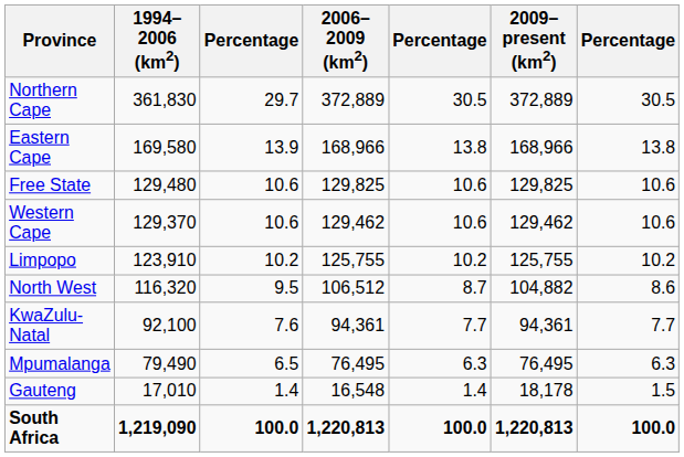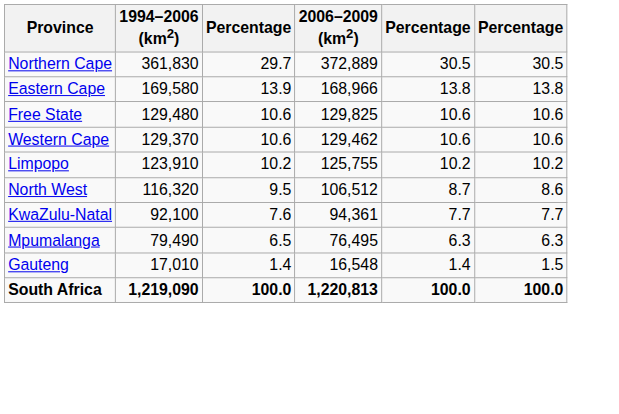 <table class="wikitable sortable">
 <tr>
 <th>Province</th>
 <th>1994–2006<br>(km<sup>2</sup>)</th>
 <th class="unsortable">Percentage</th>
 <th>2006–2009<br>(km<sup>2</sup>)</th>
 <th class="unsortable">Percentage</th>
-<th>2009–present<br>(km<sup>2</sup>)</th>
 <th class="unsortable">Percentage</th>
 </tr>
 <tr>
 <td><a href='#'>Northern Cape</a></td>
 <td style="text-align:right">361,830</td>
 <td style="text-align:right">29.7</td>
 <td style="text-align:right">372,889</td>
 <td style="text-align:right">30.5</td>
-<td style="text-align:right">372,889</td>
 <td style="text-align:right">30.5</td>
 </tr>
 <tr>
 <td><a href='#'>Eastern Cape</a></td>
 <td style="text-align:right">169,580</td>
 <td style="text-align:right">13.9</td>
 <td style="text-align:right">168,966</td>
 <td style="text-align:right">13.8</td>
-<td style="text-align:right">168,966</td>
 <td style="text-align:right">13.8</td>
 </tr>
 <tr>
 <td><a href='#'>Free State</a></td>
 <td style="text-align:right">129,480</td>
 <td style="text-align:right">10.6</td>
 <td style="text-align:right">129,825</td>
 <td style="text-align:right">10.6</td>
-<td style="text-align:right">129,825</td>
 <td style="text-align:right">10.6</td>
 </tr>
 <tr>
 <td><a href='#'>Western Cape</a></td>
 <td style="text-align:right">129,370</td>
 <td style="text-align:right">10.6</td>
 <td style="text-align:right">129,462</td>
 <td style="text-align:right">10.6</td>
-<td style="text-align:right">129,462</td>
 <td style="text-align:right">10.6</td>
 </tr>
 <tr>
 <td><a href='#'>Limpopo</a></td>
 <td style="text-align:right">123,910</td>
 <td style="text-align:right">10.2</td>
 <td style="text-align:right">125,755</td>
 <td style="text-align:right">10.2</td>
-<td style="text-align:right">125,755</td>
 <td style="text-align:right">10.2</td>
 </tr>
 <tr>
 <td><a href='#'>North West</a></td>
 <td style="text-align:right">116,320</td>
 <td style="text-align:right">9.5</td>
 <td style="text-align:right">106,512</td>
 <td style="text-align:right">8.7</td>
-<td style="text-align:right">104,882</td>
 <td style="text-align:right">8.6</td>
 </tr>
 <tr>
 <td><a href='#'>KwaZulu-Natal</a></td>
 <td style="text-align:right">92,100</td>
 <td style="text-align:right">7.6</td>
 <td style="text-align:right">94,361</td>
 <td style="text-align:right">7.7</td>
-<td style="text-align:right">94,361</td>
 <td style="text-align:right">7.7</td>
 </tr>
 <tr>
 <td><a href='#'>Mpumalanga</a></td>
 <td style="text-align:right">79,490</td>
 <td style="text-align:right">6.5</td>
 <td style="text-align:right">76,495</td>
 <td style="text-align:right">6.3</td>
-<td style="text-align:right">76,495</td>
 <td style="text-align:right">6.3</td>
 </tr>
 <tr>
 <td><a href='#'>Gauteng</a></td>
 <td style="text-align:right">17,010</td>
 <td style="text-align:right">1.4</td>
 <td style="text-align:right">16,548</td>
 <td style="text-align:right">1.4</td>
-<td style="text-align:right">18,178</td>
 <td style="text-align:right">1.5</td>
 </tr>
 <tr class="sortbottom">
 <td><strong>South Africa</strong></td>
 <td style="text-align:right"><strong>1,219,090</strong></td>
 <td style="text-align:right"><strong>100.0</strong></td>
 <td style="text-align:right"><strong>1,220,813</strong></td>
 <td style="text-align:right"><strong>100.0</strong></td>
-<td style="text-align:right"><strong>1,220,813</strong></td>
 <td style="text-align:right"><strong>100.0</strong></td>
 </tr>
 </table>
